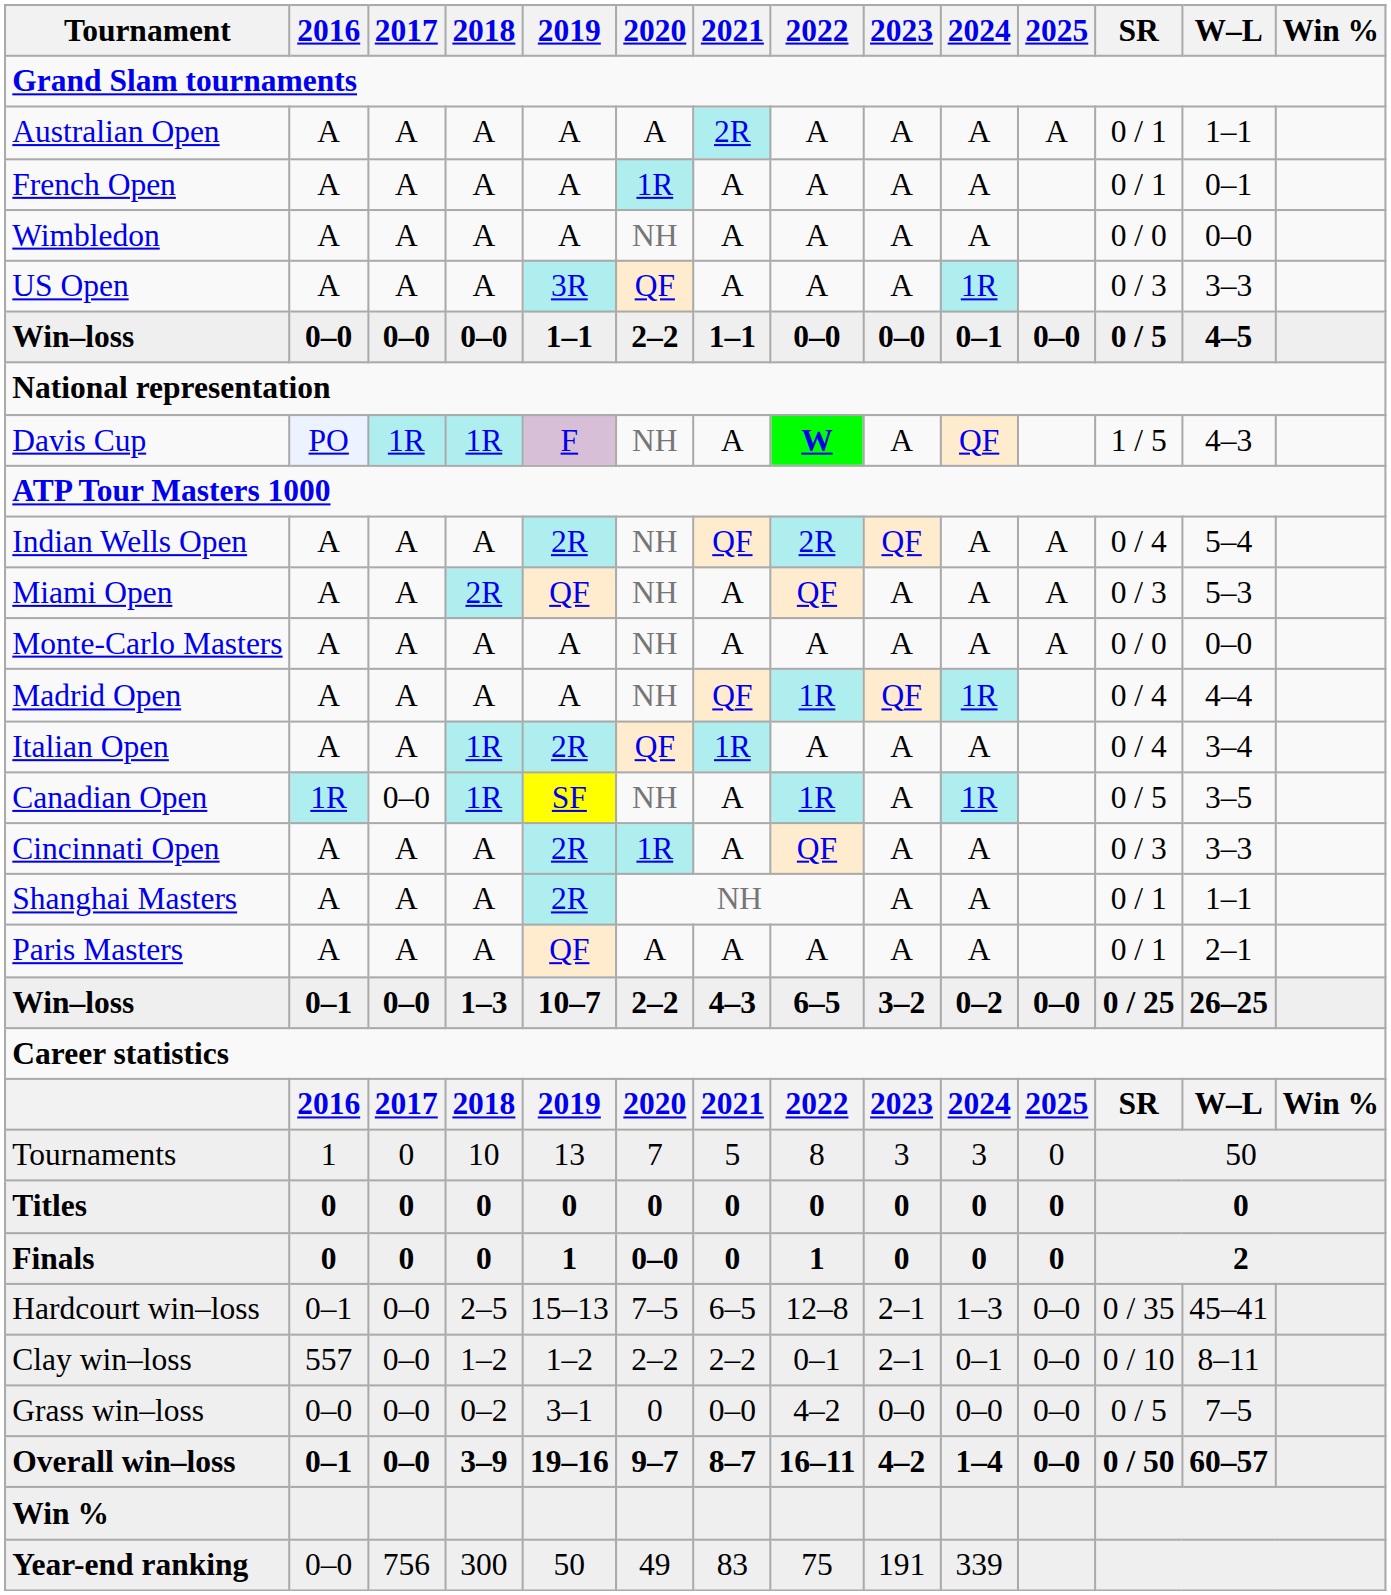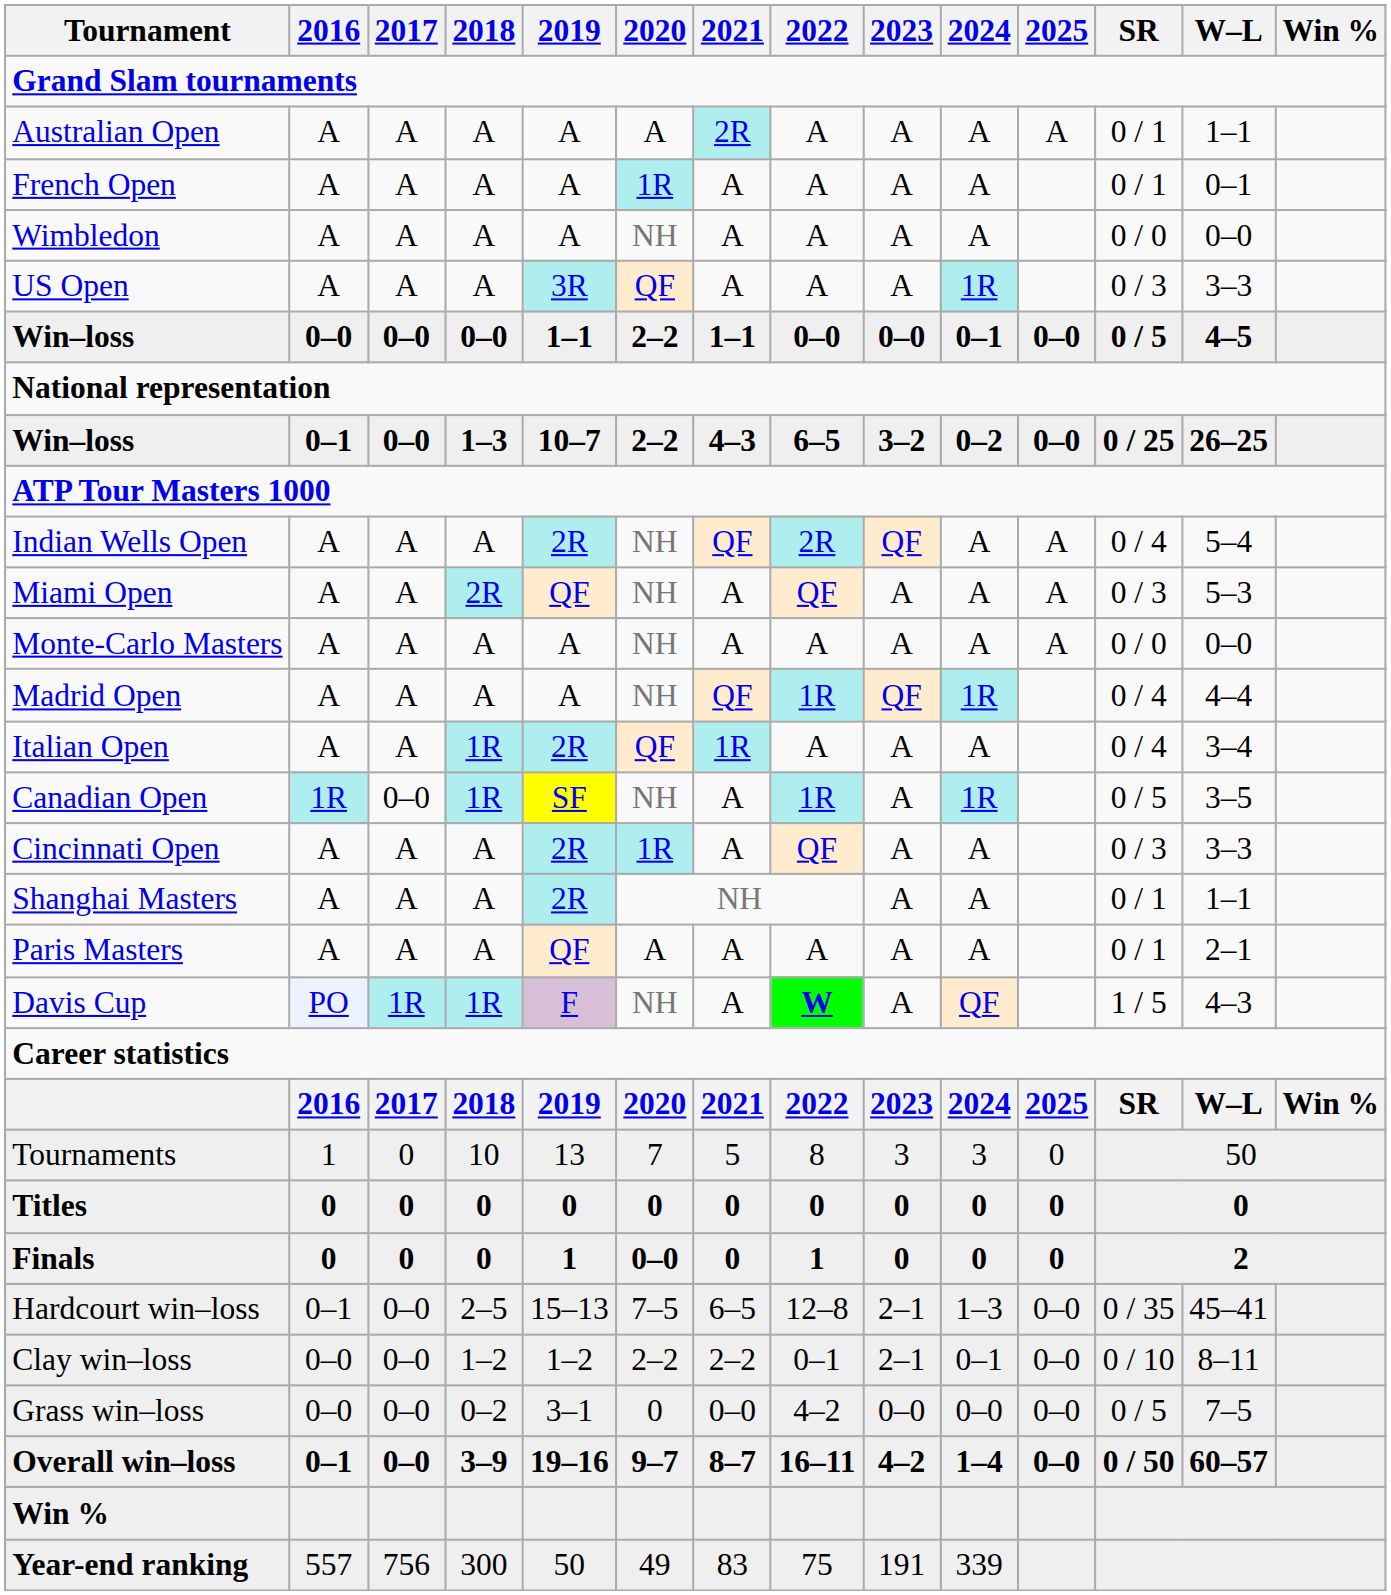 <table class=wikitable style=text-align:center;font-size:97%>
 <tr>
 <th>Tournament</th>
 <th><a href='#'>2016</a></th>
 <th><a href='#'>2017</a></th>
 <th><a href='#'>2018</a></th>
 <th><a href='#'>2019</a></th>
 <th><a href='#'>2020</a></th>
 <th><a href='#'>2021</a></th>
 <th><a href='#'>2022</a></th>
 <th><a href='#'>2023</a></th>
 <th><a href='#'>2024</a></th>
 <th><a href='#'>2025</a></th>
 <th>SR</th>
 <th>W–L</th>
 <th>Win %</th>
 </tr>
 <tr>
 <td colspan="14" style="text-align:left"><strong><a href='#'>Grand Slam tournaments</a></strong></td>
 </tr>
 <tr>
 <td style=text-align:left><a href='#'>Australian Open</a></td>
 <td>A</td>
 <td>A</td>
 <td>A</td>
 <td>A</td>
 <td>A</td>
 <td bgcolor=afeeee><a href='#'>2R</a></td>
 <td>A</td>
 <td>A</td>
 <td>A</td>
 <td>A</td>
 <td>0 / 1</td>
 <td>1–1</td>
 <td></td>
 </tr>
 <tr>
 <td style=text-align:left><a href='#'>French Open</a></td>
 <td>A</td>
 <td>A</td>
 <td>A</td>
 <td>A</td>
 <td bgcolor=afeeee><a href='#'>1R</a></td>
 <td>A</td>
 <td>A</td>
 <td>A</td>
 <td>A</td>
 <td></td>
 <td>0 / 1</td>
 <td>0–1</td>
 <td></td>
 </tr>
 <tr>
 <td style=text-align:left><a href='#'>Wimbledon</a></td>
 <td>A</td>
 <td>A</td>
 <td>A</td>
 <td>A</td>
 <td style=color:#767676>NH</td>
 <td>A</td>
 <td>A</td>
 <td>A</td>
 <td>A</td>
 <td></td>
 <td>0 / 0</td>
 <td>0–0</td>
 <td></td>
 </tr>
 <tr>
 <td style=text-align:left><a href='#'>US Open</a></td>
 <td>A</td>
 <td>A</td>
 <td>A</td>
 <td bgcolor=afeeee><a href='#'>3R</a></td>
 <td bgcolor=ffebcd><a href='#'>QF</a></td>
 <td>A</td>
 <td>A</td>
 <td>A</td>
 <td bgcolor=afeeee><a href='#'>1R</a></td>
 <td></td>
 <td>0 / 3</td>
 <td>3–3</td>
 <td></td>
 </tr>
 <tr style="font-weight:bold;background:#efefef">
 <td style="text-align:left">Win–loss</td>
 <td>0–0</td>
 <td>0–0</td>
 <td>0–0</td>
 <td>1–1</td>
 <td>2–2</td>
 <td>1–1</td>
 <td>0–0</td>
 <td>0–0</td>
 <td>0–1</td>
 <td>0–0</td>
 <td>0 / 5</td>
 <td>4–5</td>
 <td></td>
 </tr>
 <tr>
 <td colspan="14" style="text-align:left"><strong>National representation</strong></td>
 </tr>
-<tr>
-<td style=text-align:left><a href='#'>Davis Cup</a></td>
-<td bgcolor=ecf2ff><a href='#'>PO</a></td>
-<td bgcolor=afeeee><a href='#'>1R</a></td>
-<td bgcolor=afeeee><a href='#'>1R</a></td>
-<td bgcolor=thistle><a href='#'>F</a></td>
-<td style=color:#767676>NH</td>
-<td>A</td>
-<td bgcolor=lime><strong><a href='#'>W</a></strong></td>
-<td>A</td>
-<td bgcolor=ffebcd><a href='#'>QF</a></td>
-<td></td>
-<td>1 / 5</td>
+<tr style=font-weight:bold;background:#efefef>
+<td style=text-align:left>Win–loss</td>
+<td>0–1</td>
+<td>0–0</td>
+<td>1–3</td>
+<td>10–7</td>
+<td>2–2</td>
 <td>4–3</td>
+<td>6–5</td>
+<td>3–2</td>
+<td>0–2</td>
+<td>0–0</td>
+<td>0 / 25</td>
+<td>26–25</td>
 <td></td>
 </tr>
 <tr>
 <td colspan="14" style="text-align:left"><strong><a href='#'>ATP Tour Masters 1000</a></strong></td>
 </tr>
 <tr>
 <td style=text-align:left><a href='#'>Indian Wells Open</a></td>
 <td>A</td>
 <td>A</td>
 <td>A</td>
 <td bgcolor=afeeee><a href='#'>2R</a></td>
 <td style="color:#767676">NH</td>
 <td bgcolor=ffebcd><a href='#'>QF</a></td>
 <td bgcolor=afeeee><a href='#'>2R</a></td>
 <td bgcolor=ffebcd><a href='#'>QF</a></td>
 <td>A</td>
 <td>A</td>
 <td>0 / 4</td>
 <td>5–4</td>
 <td></td>
 </tr>
 <tr>
 <td style=text-align:left><a href='#'>Miami Open</a></td>
 <td>A</td>
 <td>A</td>
 <td bgcolor=afeeee><a href='#'>2R</a></td>
 <td bgcolor=ffebcd><a href='#'>QF</a></td>
 <td style=color:#767676>NH</td>
 <td>A</td>
 <td bgcolor=ffebcd><a href='#'>QF</a></td>
 <td>A</td>
 <td>A</td>
 <td>A</td>
 <td>0 / 3</td>
 <td>5–3</td>
 <td></td>
 </tr>
 <tr>
 <td style=text-align:left><a href='#'>Monte-Carlo Masters</a></td>
 <td>A</td>
 <td>A</td>
 <td>A</td>
 <td>A</td>
 <td style=color:#767676>NH</td>
 <td>A</td>
 <td>A</td>
 <td>A</td>
 <td>A</td>
 <td>A</td>
 <td>0 / 0</td>
 <td>0–0</td>
 <td></td>
 </tr>
 <tr>
 <td style=text-align:left><a href='#'>Madrid Open</a></td>
 <td>A</td>
 <td>A</td>
 <td>A</td>
 <td>A</td>
 <td style=color:#767676>NH</td>
 <td bgcolor=ffebcd><a href='#'>QF</a></td>
 <td bgcolor=afeeee><a href='#'>1R</a></td>
 <td bgcolor=ffebcd><a href='#'>QF</a></td>
 <td bgcolor=afeeee><a href='#'>1R</a></td>
 <td></td>
 <td>0 / 4</td>
 <td>4–4</td>
 <td></td>
 </tr>
 <tr>
 <td style=text-align:left><a href='#'>Italian Open</a></td>
 <td>A</td>
 <td>A</td>
 <td bgcolor=afeeee><a href='#'>1R</a></td>
 <td bgcolor=afeeee><a href='#'>2R</a></td>
 <td bgcolor=ffebcd><a href='#'>QF</a></td>
 <td bgcolor=afeeee><a href='#'>1R</a></td>
 <td>A</td>
 <td>A</td>
 <td>A</td>
 <td></td>
 <td>0 / 4</td>
 <td>3–4</td>
 <td></td>
 </tr>
 <tr>
 <td style=text-align:left><a href='#'>Canadian Open</a></td>
 <td bgcolor=afeeee><a href='#'>1R</a></td>
 <td>0–0</td>
 <td bgcolor=afeeee><a href='#'>1R</a></td>
 <td bgcolor=yellow><a href='#'>SF</a></td>
 <td style=color:#767676>NH</td>
 <td>A</td>
 <td bgcolor=afeeee><a href='#'>1R</a></td>
 <td>A</td>
 <td bgcolor=afeeee><a href='#'>1R</a></td>
 <td></td>
 <td>0 / 5</td>
 <td>3–5</td>
 <td></td>
 </tr>
 <tr>
 <td style=text-align:left><a href='#'>Cincinnati Open</a></td>
 <td>A</td>
 <td>A</td>
 <td>A</td>
 <td bgcolor=afeeee><a href='#'>2R</a></td>
 <td bgcolor=afeeee><a href='#'>1R</a></td>
 <td>A</td>
 <td bgcolor=ffebcd><a href='#'>QF</a></td>
 <td>A</td>
 <td>A</td>
 <td></td>
 <td>0 / 3</td>
 <td>3–3</td>
 <td></td>
 </tr>
 <tr>
 <td style=text-align:left><a href='#'>Shanghai Masters</a></td>
 <td>A</td>
 <td>A</td>
 <td>A</td>
 <td bgcolor=afeeee><a href='#'>2R</a></td>
 <td colspan=3 style=color:#767676>NH</td>
 <td>A</td>
 <td>A</td>
 <td></td>
 <td>0 / 1</td>
 <td>1–1</td>
 <td></td>
 </tr>
 <tr>
 <td style=text-align:left><a href='#'>Paris Masters</a></td>
 <td>A</td>
 <td>A</td>
 <td>A</td>
 <td bgcolor=ffebcd><a href='#'>QF</a></td>
 <td>A</td>
 <td>A</td>
 <td>A</td>
 <td>A</td>
 <td>A</td>
 <td></td>
 <td>0 / 1</td>
 <td>2–1</td>
 <td></td>
 </tr>
-<tr style=font-weight:bold;background:#efefef>
-<td style=text-align:left>Win–loss</td>
-<td>0–1</td>
-<td>0–0</td>
-<td>1–3</td>
-<td>10–7</td>
-<td>2–2</td>
+<tr>
+<td style=text-align:left><a href='#'>Davis Cup</a></td>
+<td bgcolor=ecf2ff><a href='#'>PO</a></td>
+<td bgcolor=afeeee><a href='#'>1R</a></td>
+<td bgcolor=afeeee><a href='#'>1R</a></td>
+<td bgcolor=thistle><a href='#'>F</a></td>
+<td style=color:#767676>NH</td>
+<td>A</td>
+<td bgcolor=lime><strong><a href='#'>W</a></strong></td>
+<td>A</td>
+<td bgcolor=ffebcd><a href='#'>QF</a></td>
+<td></td>
+<td>1 / 5</td>
 <td>4–3</td>
-<td>6–5</td>
-<td>3–2</td>
-<td>0–2</td>
-<td>0–0</td>
-<td>0 / 25</td>
-<td>26–25</td>
 <td></td>
 </tr>
 <tr>
 <td colspan="14" style="text-align:left"><strong>Career statistics</strong></td>
 </tr>
 <tr>
 <th></th>
 <th><a href='#'>2016</a></th>
 <th><a href='#'>2017</a></th>
 <th><a href='#'>2018</a></th>
 <th><a href='#'>2019</a></th>
 <th><a href='#'>2020</a></th>
 <th><a href='#'>2021</a></th>
 <th><a href='#'>2022</a></th>
 <th><a href='#'>2023</a></th>
 <th><a href='#'>2024</a></th>
 <th><a href='#'>2025</a></th>
 <th>SR</th>
 <th>W–L</th>
 <th>Win %</th>
 </tr>
 <tr style=background:#efefef>
 <td style=text-align:left>Tournaments</td>
 <td>1</td>
 <td>0</td>
 <td>10</td>
 <td>13</td>
 <td>7</td>
 <td>5</td>
 <td>8</td>
 <td>3</td>
 <td>3</td>
 <td>0</td>
 <td colspan=3>50</td>
 </tr>
 <tr style=font-weight:bold;background:#efefef>
 <td style=text-align:left>Titles</td>
 <td>0</td>
 <td>0</td>
 <td>0</td>
 <td>0</td>
 <td>0</td>
 <td>0</td>
 <td>0</td>
 <td>0</td>
 <td>0</td>
 <td>0</td>
 <td colspan=3>0</td>
 </tr>
 <tr style=font-weight:bold;background:#efefef>
 <td style=text-align:left>Finals</td>
 <td>0</td>
 <td>0</td>
 <td>0</td>
 <td>1</td>
 <td>0–0</td>
 <td>0</td>
 <td>1</td>
 <td>0</td>
 <td>0</td>
 <td>0</td>
 <td colspan=3>2</td>
 </tr>
 <tr style=background:#efefef>
 <td style=text-align:left>Hardcourt win–loss</td>
 <td>0–1</td>
 <td>0–0</td>
 <td>2–5</td>
 <td>15–13</td>
 <td>7–5</td>
 <td>6–5</td>
 <td>12–8</td>
 <td>2–1</td>
 <td>1–3</td>
 <td>0–0</td>
 <td>0 / 35</td>
 <td>45–41</td>
 <td></td>
 </tr>
 <tr style=background:#efefef>
 <td style=text-align:left>Clay win–loss</td>
-<td>557</td>
+<td>0–0</td>
 <td>0–0</td>
 <td>1–2</td>
 <td>1–2</td>
 <td>2–2</td>
 <td>2–2</td>
 <td>0–1</td>
 <td>2–1</td>
 <td>0–1</td>
 <td>0–0</td>
 <td>0 / 10</td>
 <td>8–11</td>
 <td></td>
 </tr>
 <tr style=background:#efefef>
 <td style=text-align:left>Grass win–loss</td>
 <td>0–0</td>
 <td>0–0</td>
 <td>0–2</td>
 <td>3–1</td>
 <td>0</td>
 <td>0–0</td>
 <td>4–2</td>
 <td>0–0</td>
 <td>0–0</td>
 <td>0–0</td>
 <td>0 / 5</td>
 <td>7–5</td>
 <td></td>
 </tr>
 <tr style=font-weight:bold;background:#efefef>
 <td style=text-align:left>Overall win–loss</td>
 <td>0–1</td>
 <td>0–0</td>
 <td>3–9</td>
 <td>19–16</td>
 <td>9–7</td>
 <td>8–7</td>
 <td>16–11</td>
 <td>4–2</td>
 <td>1–4</td>
 <td>0–0</td>
 <td>0 / 50</td>
 <td>60–57</td>
 <td></td>
 </tr>
 <tr style=background:#efefef>
 <td style=text-align:left><strong>Win %</strong></td>
 <td></td>
 <td></td>
 <td></td>
 <td></td>
 <td></td>
 <td></td>
 <td></td>
 <td></td>
 <td></td>
 <td></td>
 <td colspan=3><strong></strong></td>
 </tr>
 <tr style=background:#efefef>
 <td style=text-align:left><strong>Year-end ranking</strong></td>
-<td>0–0</td>
+<td>557</td>
 <td>756</td>
 <td>300</td>
 <td>50</td>
 <td>49</td>
 <td>83</td>
 <td>75</td>
 <td>191</td>
 <td>339</td>
 <td></td>
 <td colspan=3></td>
 </tr>
 </table>
